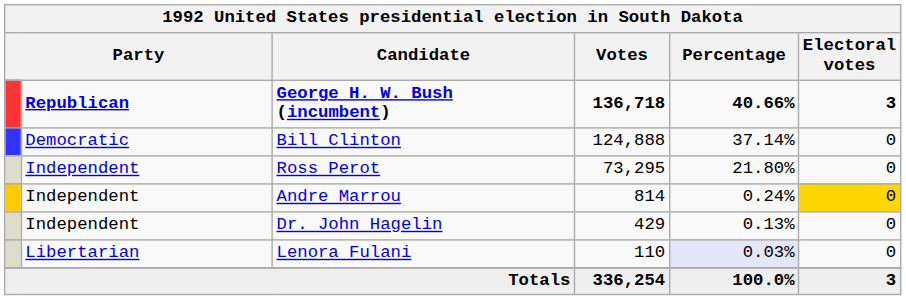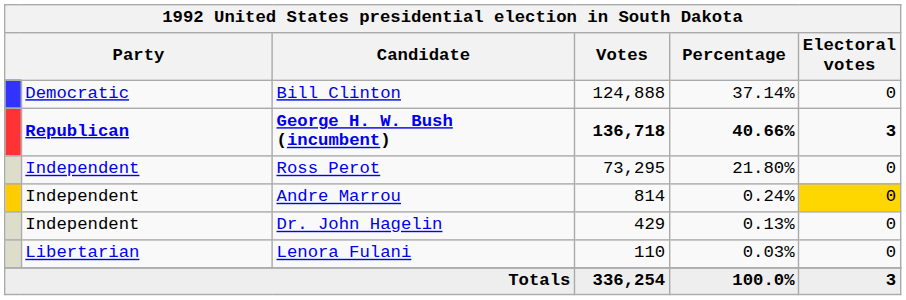 <table class="wikitable" style="font-size: 95%;">
 <tr>
 <th colspan="6">1992 United States presidential election in South Dakota</th>
 </tr>
 <tr>
 <th colspan="2" style="width: 15em">Party</th>
 <th style="width: 17em">Candidate</th>
 <th style="width: 5em">Votes</th>
 <th style="width: 7em">Percentage</th>
 <th style="width: 5em">Electoral votes</th>
 </tr>
 <tr>
+<th style="background-color:#3333FF; width: 3px"></th>
+<td style="width: 130px"><a href='#'>Democratic</a></td>
+<td><a href='#'>Bill Clinton</a></td>
+<td align="right">124,888</td>
+<td align="right">37.14%</td>
+<td align="right">0</td>
+</tr>
+<tr>
 <th style="background-color:#FF3333; width: 3px"></th>
 <td style="width: 130px"><strong><a href='#'>Republican</a></strong></td>
 <td><strong><a href='#'>George H. W. Bush</a> (<a href='#'>incumbent</a>)</strong></td>
 <td align="right"><strong>136,718</strong></td>
 <td align="right"><strong>40.66%</strong></td>
 <td align="right"><strong>3</strong></td>
-</tr>
-<tr>
-<th style="background-color:#3333FF; width: 3px"></th>
-<td style="width: 130px"><a href='#'>Democratic</a></td>
-<td><a href='#'>Bill Clinton</a></td>
-<td align="right">124,888</td>
-<td align="right">37.14%</td>
-<td align="right">0</td>
 </tr>
 <tr>
 <th style="background-color:#DDDDCC; width: 3px"></th>
 <td style="width: 130px"><a href='#'>Independent</a></td>
 <td><a href='#'>Ross Perot</a></td>
 <td align="right">73,295</td>
 <td align="right">21.80%</td>
 <td align="right">0</td>
 </tr>
 <tr>
 <th style="background-color:#FFCC00; width: 3px"></th>
 <td style="width: 130px">Independent</td>
 <td><a href='#'>Andre Marrou</a></td>
 <td align="right">814</td>
 <td align="right">0.24%</td>
 <td align="right" style="background: gold;">0</td>
 </tr>
 <tr>
 <th style="background-color:#DDDDCC; width: 3px"></th>
 <td style="width: 130px">Independent</td>
 <td><a href='#'>Dr. John Hagelin</a></td>
 <td align="right">429</td>
 <td align="right">0.13%</td>
 <td align="right">0</td>
 </tr>
 <tr>
 <th style="background-color:#DDDDCC; width: 3px"></th>
 <td style="width: 130px"><a href='#'>Libertarian</a></td>
 <td><a href='#'>Lenora Fulani</a></td>
 <td align="right">110</td>
-<td align="right" style="background: lavender;">0.03%</td>
+<td align="right">0.03%</td>
 <td align="right">0</td>
 </tr>
 <tr>
 </tr>
 <tr bgcolor="#EEEEEE">
 <td colspan="3" align="right"><strong>Totals</strong></td>
 <td align="right"><strong>336,254</strong></td>
 <td align="right"><strong>100.0%</strong></td>
 <td align="right"><strong>3</strong></td>
 </tr>
 </table>
